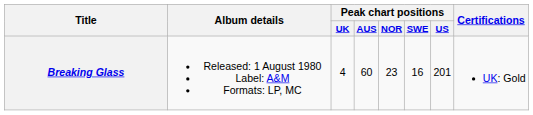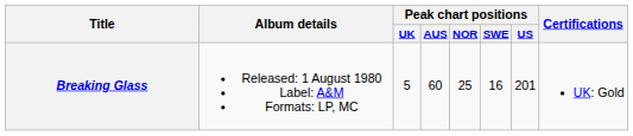 <table class="wikitable plainrowheaders" style="text-align:center;">
 <tr>
 <th rowspan="2" scope="col" style="width:15em;">Title</th>
 <th rowspan="2" scope="col" style="width:15em;">Album details</th>
 <th colspan="5">Peak chart positions</th>
 <th rowspan="2"><a href='#'>Certifications</a></th>
 </tr>
 <tr>
 <th scope="col" style="width:2em;font-size:90%;"><a href='#'>UK</a><br></th>
 <th scope="col" style="width:2em;font-size:90%;"><a href='#'>AUS</a><br></th>
 <th scope="col" style="width:2em;font-size:90%;"><a href='#'>NOR</a><br></th>
 <th scope="col" style="width:2em;font-size:90%;"><a href='#'>SWE</a><br></th>
 <th scope="col" style="width:2em;font-size:90%;"><a href='#'>US</a><br></th>
 </tr>
 <tr>
 <th scope="row"><em><a href='#'>Breaking Glass</a></em></th>
 <td><br><ul><li>Released: 1 August 1980</li><li>Label: <a href='#'>A&M</a></li><li>Formats: LP, MC</li></ul></td>
-<td>4</td>
+<td>5</td>
 <td>60</td>
-<td>23</td>
+<td>25</td>
 <td>16</td>
 <td>201</td>
 <td><br><ul><li><a href='#'>UK</a>: Gold</li></ul></td>
 </tr>
 </table>
